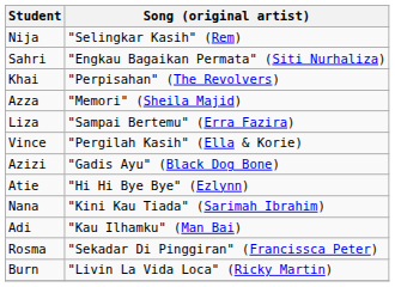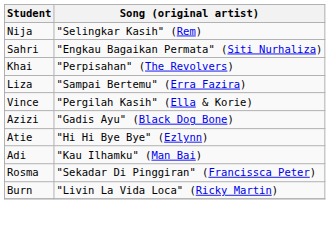 <table class="wikitable" style="font-size:90%;">
 <tr>
 <th>Student</th>
 <th>Song (original artist)</th>
 </tr>
 <tr>
 <td>Nija</td>
 <td>"Selingkar Kasih" (<a href='#'>Rem</a>)</td>
 </tr>
 <tr>
 <td>Sahri</td>
 <td>"Engkau Bagaikan Permata" (<a href='#'>Siti Nurhaliza</a>)</td>
 </tr>
 <tr>
 <td>Khai</td>
 <td>"Perpisahan" (<a href='#'>The Revolvers</a>)</td>
 </tr>
 <tr>
-<td>Azza</td>
-<td>"Memori" (<a href='#'>Sheila Majid</a>)</td>
-</tr>
-<tr>
 <td>Liza</td>
 <td>"Sampai Bertemu" (<a href='#'>Erra Fazira</a>)</td>
 </tr>
 <tr>
 <td>Vince</td>
 <td>"Pergilah Kasih" (<a href='#'>Ella</a> & Korie)</td>
 </tr>
 <tr>
 <td>Azizi</td>
 <td>"Gadis Ayu" (<a href='#'>Black Dog Bone</a>)</td>
 </tr>
 <tr>
 <td>Atie</td>
 <td>"Hi Hi Bye Bye" (<a href='#'>Ezlynn</a>)</td>
 </tr>
 <tr>
-<td>Nana</td>
-<td>"Kini Kau Tiada" (<a href='#'>Sarimah Ibrahim</a>)</td>
-</tr>
-<tr>
 <td>Adi</td>
 <td>"Kau Ilhamku" (<a href='#'>Man Bai</a>)</td>
 </tr>
 <tr>
 <td>Rosma</td>
 <td>"Sekadar Di Pinggiran" (<a href='#'>Francissca Peter</a>)</td>
 </tr>
 <tr>
 <td>Burn</td>
 <td>"Livin La Vida Loca" (<a href='#'>Ricky Martin</a>)</td>
 </tr>
 <tr>
 </tr>
 </table>
